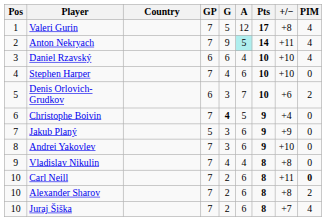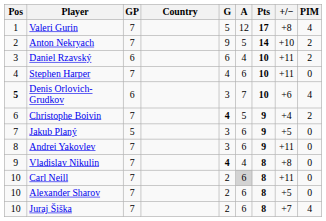 <table class="wikitable sortable" style="text-align: center;">
 <tr>
 <th width=30>Pos</th>
 <th width=150>Player</th>
+<th width=20>GP</th>
 <th width=120>Country</th>
-<th width=20>GP</th>
 <th width=20>G</th>
 <th width=20>A</th>
 <th width=30>Pts</th>
 <th width=30>+/−</th>
 <th width=30>PIM</th>
 </tr>
 <tr>
 <td>1</td>
 <td align=left><a href='#'>Valeri Gurin</a></td>
+<td>7</td>
 <td align=left></td>
-<td>7</td>
 <td>5</td>
 <td>12</td>
 <td><strong>17</strong></td>
 <td>+8</td>
 <td>4</td>
 </tr>
 <tr>
 <td>2</td>
 <td align=left><a href='#'>Anton Nekryach</a></td>
+<td>7</td>
 <td align=left></td>
-<td>7</td>
 <td>9</td>
-<td style="background: paleturquoise;">5</td>
+<td>5</td>
 <td><strong>14</strong></td>
-<td>+11</td>
-<td>4</td>
+<td>+10</td>
+<td>2</td>
 </tr>
 <tr>
 <td>3</td>
 <td align=left><a href='#'>Daniel Rzavský</a></td>
+<td>6</td>
 <td align=left></td>
-<td>6</td>
 <td>6</td>
 <td>4</td>
 <td><strong>10</strong></td>
-<td>+10</td>
-<td>4</td>
+<td>+11</td>
+<td>2</td>
 </tr>
 <tr>
 <td>4</td>
 <td align=left><a href='#'>Stephen Harper</a></td>
+<td>7</td>
 <td align=left></td>
-<td>7</td>
 <td>4</td>
 <td>6</td>
 <td><strong>10</strong></td>
-<td>+10</td>
+<td>+11</td>
 <td>0</td>
 </tr>
 <tr>
-<td>5</td>
+<td><strong>5</strong></td>
 <td align=left><a href='#'>Denis Orlovich-Grudkov</a></td>
+<td>6</td>
 <td align=left></td>
-<td>6</td>
 <td>3</td>
 <td>7</td>
 <td><strong>10</strong></td>
 <td>+6</td>
-<td>2</td>
+<td>4</td>
 </tr>
 <tr>
 <td>6</td>
 <td align=left><a href='#'>Christophe Boivin</a></td>
+<td>7</td>
 <td align=left></td>
-<td>7</td>
 <td><strong>4</strong></td>
 <td>5</td>
 <td><strong>9</strong></td>
 <td>+4</td>
-<td>0</td>
+<td>2</td>
 </tr>
 <tr>
 <td>7</td>
 <td align=left><a href='#'>Jakub Planý</a></td>
+<td>5</td>
 <td align=left></td>
-<td>5</td>
 <td>3</td>
 <td>6</td>
 <td><strong>9</strong></td>
-<td>+9</td>
+<td>+5</td>
 <td>0</td>
 </tr>
 <tr>
 <td>8</td>
 <td align=left><a href='#'>Andrei Yakovlev</a></td>
+<td>7</td>
 <td align=left></td>
-<td>7</td>
 <td>3</td>
 <td>6</td>
 <td><strong>9</strong></td>
-<td>+10</td>
+<td>+11</td>
 <td>0</td>
 </tr>
 <tr>
 <td>9</td>
 <td align=left><a href='#'>Vladislav Nikulin</a></td>
+<td>7</td>
 <td align=left></td>
-<td>7</td>
-<td>4</td>
+<td><strong>4</strong></td>
 <td>4</td>
 <td><strong>8</strong></td>
 <td>+8</td>
 <td>0</td>
 </tr>
 <tr>
 <td>10</td>
 <td align=left><a href='#'>Carl Neill</a></td>
+<td>7</td>
 <td align=left></td>
-<td>7</td>
 <td>2</td>
-<td>6</td>
+<td style="background: lightgrey;">6</td>
 <td><strong>8</strong></td>
 <td>+11</td>
-<td><strong>0</strong></td>
+<td>0</td>
 </tr>
 <tr>
 <td>10</td>
 <td align=left><a href='#'>Alexander Sharov</a></td>
+<td>7</td>
 <td align=left></td>
-<td>7</td>
 <td>2</td>
 <td>6</td>
 <td><strong>8</strong></td>
-<td>+8</td>
-<td>2</td>
+<td>+5</td>
+<td>0</td>
 </tr>
 <tr>
 <td>10</td>
 <td align=left><a href='#'>Juraj Šiška</a></td>
+<td>7</td>
 <td align=left></td>
-<td>7</td>
 <td>2</td>
 <td>6</td>
 <td><strong>8</strong></td>
 <td>+7</td>
 <td>4</td>
 </tr>
 </table>
